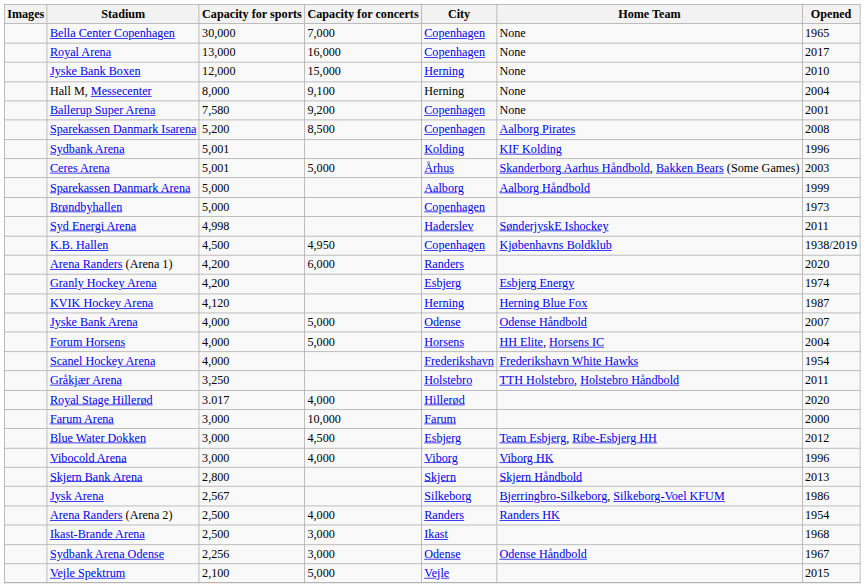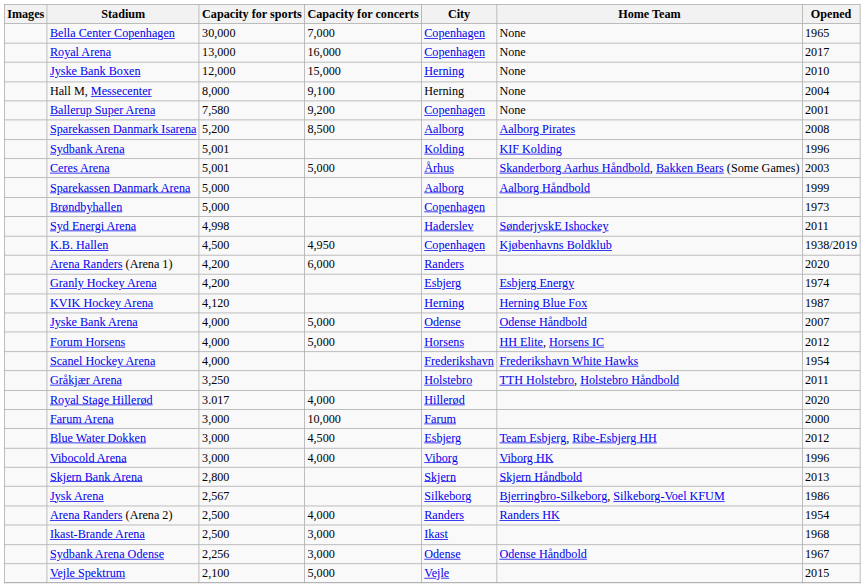 <table class="wikitable sortable">
 <tr>
 <th class="unsortable">Images</th>
 <th>Stadium</th>
 <th>Capacity for sports</th>
 <th>Capacity for concerts</th>
 <th>City</th>
 <th>Home Team</th>
 <th>Opened</th>
 </tr>
 <tr>
 <td></td>
 <td><a href='#'>Bella Center Copenhagen</a></td>
 <td>30,000</td>
 <td>7,000</td>
 <td><a href='#'>Copenhagen</a></td>
 <td>None</td>
 <td>1965</td>
 </tr>
 <tr>
 <td></td>
 <td><a href='#'>Royal Arena</a></td>
 <td>13,000</td>
 <td>16,000</td>
 <td><a href='#'>Copenhagen</a></td>
 <td>None</td>
 <td>2017</td>
 </tr>
 <tr>
 <td></td>
 <td><a href='#'>Jyske Bank Boxen</a></td>
 <td>12,000</td>
 <td>15,000</td>
 <td><a href='#'>Herning</a></td>
 <td>None</td>
 <td>2010</td>
 </tr>
 <tr>
 <td></td>
 <td>Hall M, <a href='#'>Messecenter</a></td>
 <td>8,000</td>
 <td>9,100</td>
 <td>Herning</td>
 <td>None</td>
 <td>2004</td>
 </tr>
 <tr>
 <td></td>
 <td><a href='#'>Ballerup Super Arena</a></td>
 <td>7,580</td>
 <td>9,200</td>
 <td><a href='#'>Copenhagen</a></td>
 <td>None</td>
 <td>2001</td>
 </tr>
 <tr>
 <td></td>
 <td><a href='#'>Sparekassen Danmark Isarena</a></td>
 <td>5,200</td>
 <td>8,500</td>
-<td><a href='#'>Copenhagen</a></td>
+<td><a href='#'>Aalborg</a></td>
 <td><a href='#'>Aalborg Pirates</a></td>
 <td>2008</td>
 </tr>
 <tr>
 <td></td>
 <td><a href='#'>Sydbank Arena</a></td>
 <td>5,001</td>
 <td></td>
 <td><a href='#'>Kolding</a></td>
 <td><a href='#'>KIF Kolding</a></td>
 <td>1996</td>
 </tr>
 <tr>
 <td></td>
 <td><a href='#'>Ceres Arena</a></td>
 <td>5,001</td>
 <td>5,000</td>
 <td><a href='#'>Århus</a></td>
 <td><a href='#'>Skanderborg Aarhus Håndbold</a>, <a href='#'>Bakken Bears</a> (Some Games)</td>
 <td>2003</td>
 </tr>
 <tr>
 <td></td>
 <td><a href='#'>Sparekassen Danmark Arena</a></td>
 <td>5,000</td>
 <td></td>
 <td><a href='#'>Aalborg</a></td>
 <td><a href='#'>Aalborg Håndbold</a></td>
 <td>1999</td>
 </tr>
 <tr>
 <td></td>
 <td><a href='#'>Brøndbyhallen</a></td>
 <td>5,000</td>
 <td></td>
 <td><a href='#'>Copenhagen</a></td>
 <td></td>
 <td>1973</td>
 </tr>
 <tr>
 <td></td>
 <td><a href='#'>Syd Energi Arena</a></td>
 <td>4,998</td>
 <td></td>
 <td><a href='#'>Haderslev</a></td>
 <td><a href='#'>SønderjyskE Ishockey</a></td>
 <td>2011</td>
 </tr>
 <tr>
 <td></td>
 <td><a href='#'>K.B. Hallen</a></td>
 <td>4,500</td>
 <td>4,950</td>
 <td><a href='#'>Copenhagen</a></td>
 <td><a href='#'>Kjøbenhavns Boldklub</a></td>
 <td>1938/2019</td>
 </tr>
 <tr>
 <td></td>
 <td><a href='#'>Arena Randers</a> (Arena 1)</td>
 <td>4,200</td>
 <td>6,000</td>
 <td><a href='#'>Randers</a></td>
 <td></td>
 <td>2020</td>
 </tr>
 <tr>
 <td></td>
 <td><a href='#'>Granly Hockey Arena</a></td>
 <td>4,200</td>
 <td></td>
 <td><a href='#'>Esbjerg</a></td>
 <td><a href='#'>Esbjerg Energy</a></td>
 <td>1974</td>
 </tr>
 <tr>
 <td></td>
 <td><a href='#'>KVIK Hockey Arena</a></td>
 <td>4,120</td>
 <td></td>
 <td><a href='#'>Herning</a></td>
 <td><a href='#'>Herning Blue Fox</a></td>
 <td>1987</td>
 </tr>
 <tr>
 <td></td>
 <td><a href='#'>Jyske Bank Arena</a></td>
 <td>4,000</td>
 <td>5,000</td>
 <td><a href='#'>Odense</a></td>
 <td><a href='#'>Odense Håndbold</a></td>
 <td>2007</td>
 </tr>
 <tr>
 <td></td>
 <td><a href='#'>Forum Horsens</a></td>
 <td>4,000</td>
 <td>5,000</td>
 <td><a href='#'>Horsens</a></td>
 <td><a href='#'>HH Elite</a>, <a href='#'>Horsens IC</a></td>
-<td>2004</td>
+<td>2012</td>
 </tr>
 <tr>
 <td></td>
 <td><a href='#'>Scanel Hockey Arena</a></td>
 <td>4,000</td>
 <td></td>
 <td><a href='#'>Frederikshavn</a></td>
 <td><a href='#'>Frederikshavn White Hawks</a></td>
 <td>1954</td>
 </tr>
 <tr>
 <td></td>
 <td><a href='#'>Gråkjær Arena</a></td>
 <td>3,250</td>
 <td></td>
 <td><a href='#'>Holstebro</a></td>
 <td><a href='#'>TTH Holstebro</a>, <a href='#'>Holstebro Håndbold</a></td>
 <td>2011</td>
 </tr>
 <tr>
 <td></td>
 <td><a href='#'>Royal Stage Hillerød</a></td>
 <td>3.017</td>
 <td>4,000</td>
 <td><a href='#'>Hillerød</a></td>
 <td></td>
 <td>2020</td>
 </tr>
 <tr>
 <td></td>
 <td><a href='#'>Farum Arena</a></td>
 <td>3,000</td>
 <td>10,000</td>
 <td><a href='#'>Farum</a></td>
 <td></td>
 <td>2000</td>
 </tr>
 <tr>
 <td></td>
 <td><a href='#'>Blue Water Dokken</a></td>
 <td>3,000</td>
 <td>4,500</td>
 <td><a href='#'>Esbjerg</a></td>
 <td><a href='#'>Team Esbjerg</a>, <a href='#'>Ribe-Esbjerg HH</a></td>
 <td>2012</td>
 </tr>
 <tr>
 <td></td>
 <td><a href='#'>Vibocold Arena</a></td>
 <td>3,000</td>
 <td>4,000</td>
 <td><a href='#'>Viborg</a></td>
 <td><a href='#'>Viborg HK</a></td>
 <td>1996</td>
 </tr>
 <tr>
 <td></td>
 <td><a href='#'>Skjern Bank Arena</a></td>
 <td>2,800</td>
 <td></td>
 <td><a href='#'>Skjern</a></td>
 <td><a href='#'>Skjern Håndbold</a></td>
 <td>2013</td>
 </tr>
 <tr>
 <td></td>
 <td><a href='#'>Jysk Arena</a></td>
 <td>2,567</td>
 <td></td>
 <td><a href='#'>Silkeborg</a></td>
 <td><a href='#'>Bjerringbro-Silkeborg</a>, <a href='#'>Silkeborg-Voel KFUM</a></td>
 <td>1986</td>
 </tr>
 <tr>
 <td></td>
 <td><a href='#'>Arena Randers</a> (Arena 2)</td>
 <td>2,500</td>
 <td>4,000</td>
 <td><a href='#'>Randers</a></td>
 <td><a href='#'>Randers HK</a></td>
 <td>1954</td>
 </tr>
 <tr>
 <td></td>
 <td><a href='#'>Ikast-Brande Arena</a></td>
 <td>2,500</td>
 <td>3,000</td>
 <td><a href='#'>Ikast</a></td>
 <td></td>
 <td>1968</td>
 </tr>
 <tr>
 <td></td>
 <td><a href='#'>Sydbank Arena Odense</a></td>
 <td>2,256</td>
 <td>3,000</td>
 <td><a href='#'>Odense</a></td>
 <td><a href='#'>Odense Håndbold</a></td>
 <td>1967</td>
 </tr>
 <tr>
 <td></td>
 <td><a href='#'>Vejle Spektrum</a></td>
 <td>2,100</td>
 <td>5,000</td>
 <td><a href='#'>Vejle</a></td>
 <td></td>
 <td>2015</td>
 </tr>
 <tr>
 </tr>
 </table>
